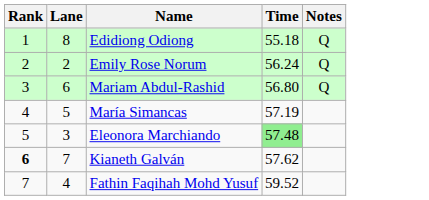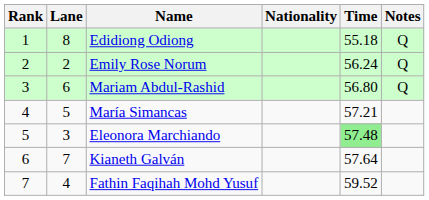 <table class="wikitable sortable" style="text-align:center">
 <tr>
 <th>Rank</th>
 <th>Lane</th>
 <th>Name</th>
+<th>Nationality</th>
 <th>Time</th>
 <th>Notes</th>
 </tr>
 <tr bgcolor=ccffcc>
 <td>1</td>
 <td>8</td>
 <td align=left><a href='#'>Edidiong Odiong</a></td>
+<td align=left></td>
 <td>55.18</td>
 <td>Q</td>
 </tr>
 <tr bgcolor=ccffcc>
 <td>2</td>
 <td>2</td>
 <td align=left><a href='#'>Emily Rose Norum</a></td>
+<td align=left></td>
 <td>56.24</td>
 <td>Q</td>
 </tr>
 <tr bgcolor=ccffcc>
 <td>3</td>
 <td>6</td>
 <td align=left><a href='#'>Mariam Abdul-Rashid</a></td>
+<td align=left></td>
 <td>56.80</td>
 <td>Q</td>
 </tr>
 <tr>
 <td>4</td>
 <td>5</td>
 <td align=left><a href='#'>María Simancas</a></td>
-<td>57.19</td>
+<td align=left></td>
+<td>57.21</td>
 <td></td>
 </tr>
 <tr>
 <td>5</td>
 <td>3</td>
 <td align=left><a href='#'>Eleonora Marchiando</a></td>
+<td align=left></td>
 <td style="background: lightgreen;">57.48</td>
 <td></td>
 </tr>
 <tr>
-<td><strong>6</strong></td>
+<td>6</td>
 <td>7</td>
 <td align=left><a href='#'>Kianeth Galván</a></td>
-<td>57.62</td>
+<td align=left></td>
+<td>57.64</td>
 <td></td>
 </tr>
 <tr>
 <td>7</td>
 <td>4</td>
 <td align=left><a href='#'>Fathin Faqihah Mohd Yusuf</a></td>
+<td align=left></td>
 <td>59.52</td>
 <td></td>
 </tr>
 </table>
